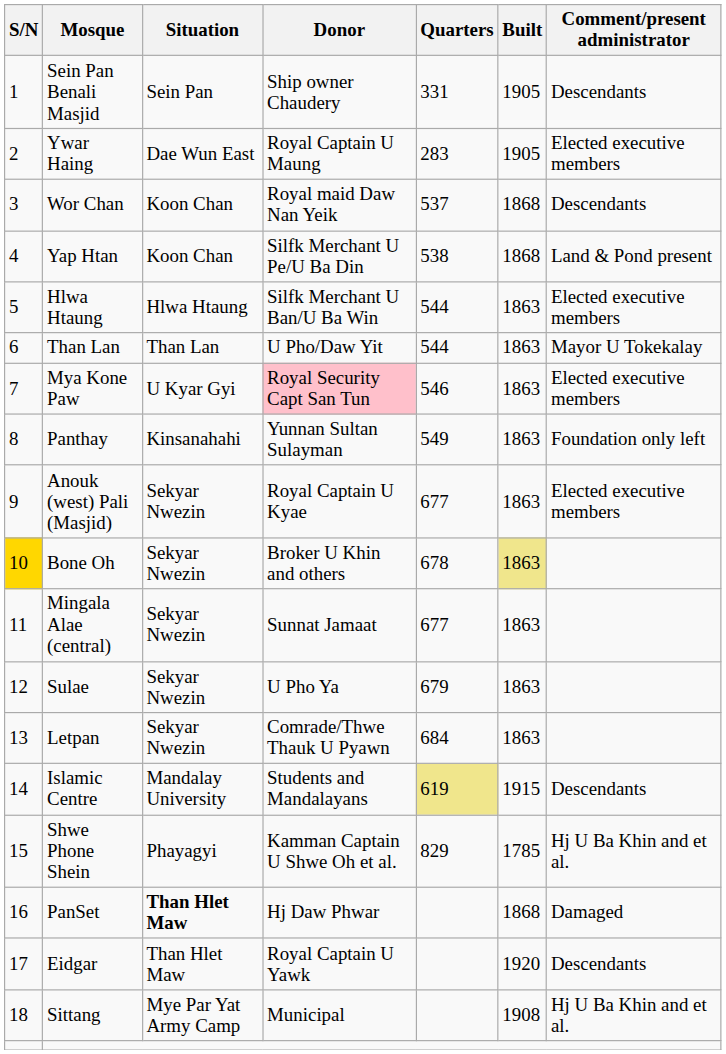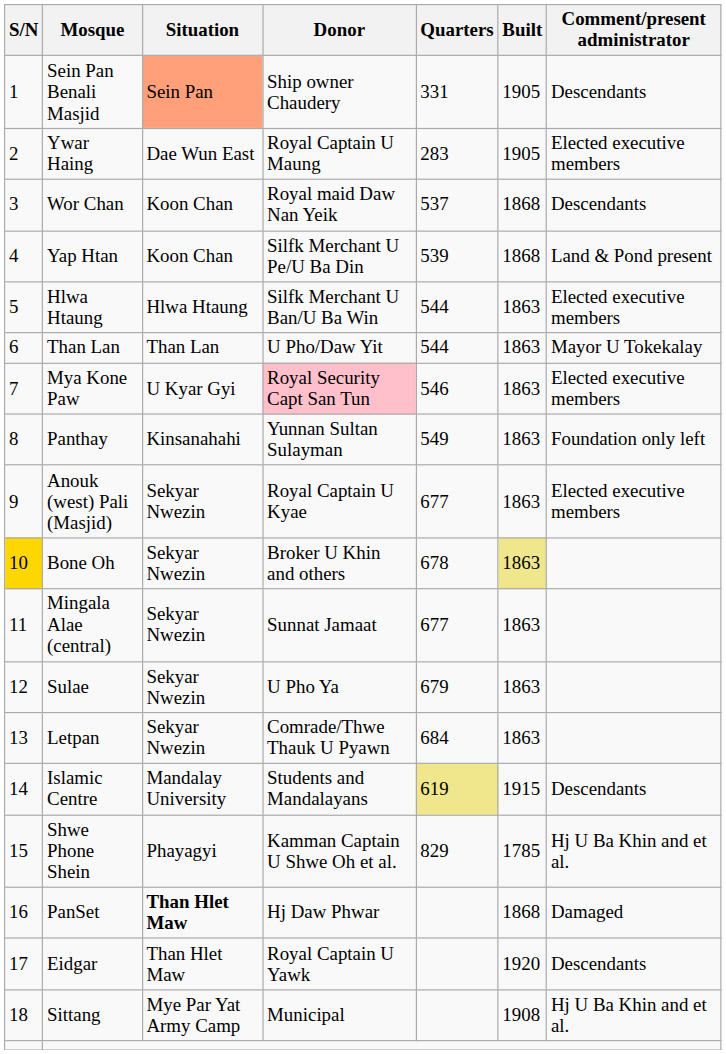 <table class="wikitable">
 <tr>
 <th>S/N</th>
 <th>Mosque</th>
 <th>Situation</th>
 <th>Donor</th>
 <th>Quarters</th>
 <th>Built</th>
 <th>Comment/present administrator</th>
 </tr>
 <tr>
 <td>1</td>
 <td>Sein Pan Benali Masjid</td>
-<td>Sein Pan</td>
+<td style="background: lightsalmon;">Sein Pan</td>
 <td>Ship owner Chaudery</td>
 <td>331</td>
 <td>1905</td>
 <td>Descendants</td>
 </tr>
 <tr>
 <td>2</td>
 <td>Ywar Haing</td>
 <td>Dae Wun East</td>
 <td>Royal Captain U Maung</td>
 <td>283</td>
 <td>1905</td>
 <td>Elected executive members</td>
 </tr>
 <tr>
 <td>3</td>
 <td>Wor Chan</td>
 <td>Koon Chan</td>
 <td>Royal maid Daw Nan Yeik</td>
 <td>537</td>
 <td>1868</td>
 <td>Descendants</td>
 </tr>
 <tr>
 <td>4</td>
 <td>Yap Htan</td>
 <td>Koon Chan</td>
 <td>Silfk Merchant U Pe/U Ba Din</td>
-<td>538</td>
+<td>539</td>
 <td>1868</td>
 <td>Land & Pond present</td>
 </tr>
 <tr>
 <td>5</td>
 <td>Hlwa Htaung</td>
 <td>Hlwa Htaung</td>
 <td>Silfk Merchant U Ban/U Ba Win</td>
 <td>544</td>
 <td>1863</td>
 <td>Elected executive members</td>
 </tr>
 <tr>
 <td>6</td>
 <td>Than Lan</td>
 <td>Than Lan</td>
 <td>U Pho/Daw Yit</td>
 <td>544</td>
 <td>1863</td>
 <td>Mayor U Tokekalay</td>
 </tr>
 <tr>
 <td>7</td>
 <td>Mya Kone Paw</td>
 <td>U Kyar Gyi</td>
 <td style="background: pink;">Royal Security Capt San Tun</td>
 <td>546</td>
 <td>1863</td>
 <td>Elected executive members</td>
 </tr>
 <tr>
 <td>8</td>
 <td>Panthay</td>
 <td>Kinsanahahi</td>
 <td>Yunnan Sultan Sulayman</td>
 <td>549</td>
 <td>1863</td>
 <td>Foundation only left</td>
 </tr>
 <tr>
 <td>9</td>
 <td>Anouk (west) Pali (Masjid)</td>
 <td>Sekyar Nwezin</td>
 <td>Royal Captain  U Kyae</td>
 <td>677</td>
 <td>1863</td>
 <td>Elected executive members</td>
 </tr>
 <tr>
 <td style="background: gold;">10</td>
 <td>Bone Oh</td>
 <td>Sekyar Nwezin</td>
 <td>Broker U Khin and others</td>
 <td>678</td>
 <td style="background: khaki;">1863</td>
 <td></td>
 </tr>
 <tr>
 <td>11</td>
 <td>Mingala Alae (central)</td>
 <td>Sekyar Nwezin</td>
 <td>Sunnat Jamaat</td>
 <td>677</td>
 <td>1863</td>
 <td></td>
 </tr>
 <tr>
 <td>12</td>
 <td>Sulae</td>
 <td>Sekyar Nwezin</td>
 <td>U Pho Ya</td>
 <td>679</td>
 <td>1863</td>
 <td></td>
 </tr>
 <tr>
 <td>13</td>
 <td>Letpan</td>
 <td>Sekyar Nwezin</td>
 <td>Comrade/Thwe Thauk U Pyawn</td>
 <td>684</td>
 <td>1863</td>
 <td></td>
 </tr>
 <tr>
 <td>14</td>
 <td>Islamic Centre</td>
 <td>Mandalay University</td>
 <td>Students and Mandalayans</td>
 <td style="background: khaki;">619</td>
 <td>1915</td>
 <td>Descendants</td>
 </tr>
 <tr>
 <td>15</td>
 <td>Shwe Phone Shein</td>
 <td>Phayagyi</td>
 <td>Kamman Captain U Shwe Oh et al.</td>
 <td>829</td>
 <td>1785</td>
 <td>Hj U Ba Khin and et al.</td>
 </tr>
 <tr>
 <td>16</td>
 <td>PanSet</td>
 <td><strong>Than Hlet Maw</strong></td>
 <td>Hj Daw Phwar</td>
 <td></td>
 <td>1868</td>
 <td>Damaged</td>
 </tr>
 <tr>
 <td>17</td>
 <td>Eidgar</td>
 <td>Than Hlet Maw</td>
 <td>Royal Captain U Yawk</td>
 <td></td>
 <td>1920</td>
 <td>Descendants</td>
 </tr>
 <tr>
 <td>18</td>
 <td>Sittang</td>
 <td>Mye Par Yat Army Camp</td>
 <td>Municipal</td>
 <td></td>
 <td>1908</td>
 <td>Hj U Ba Khin and et al.</td>
 </tr>
 <tr>
 <td></td>
 </tr>
 </table>
